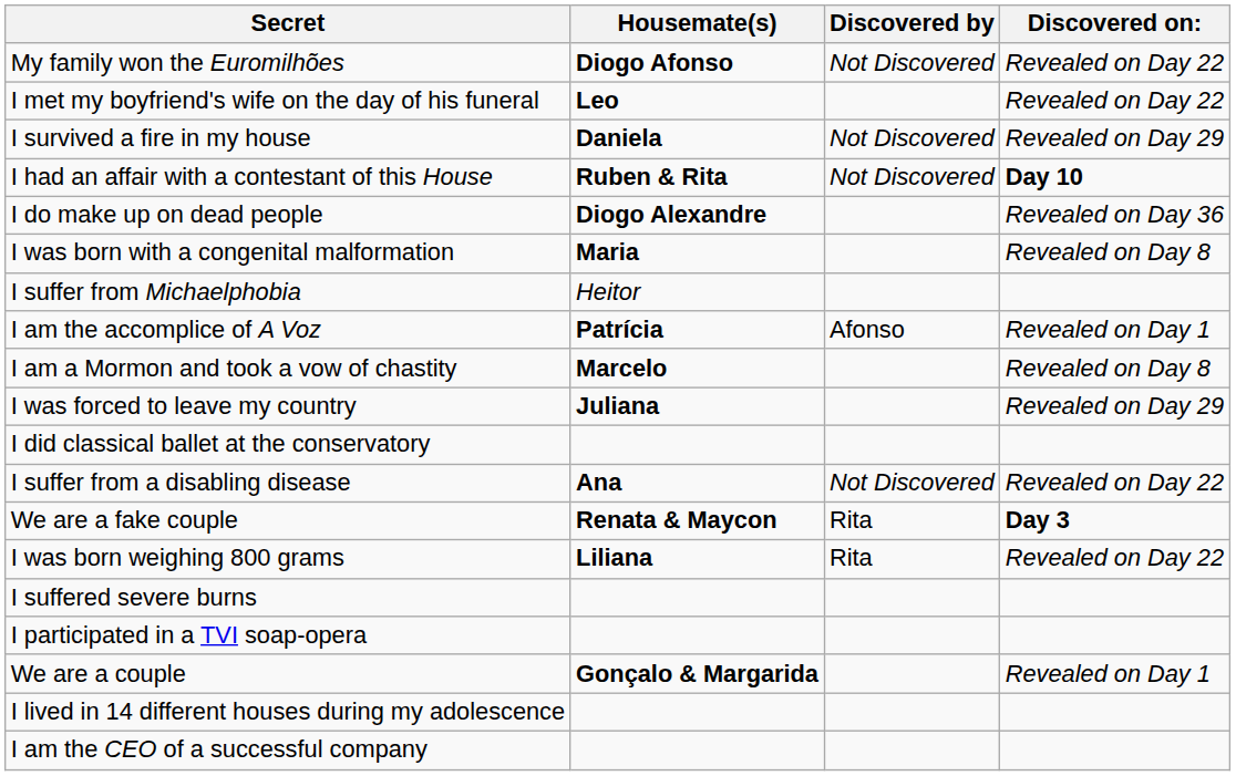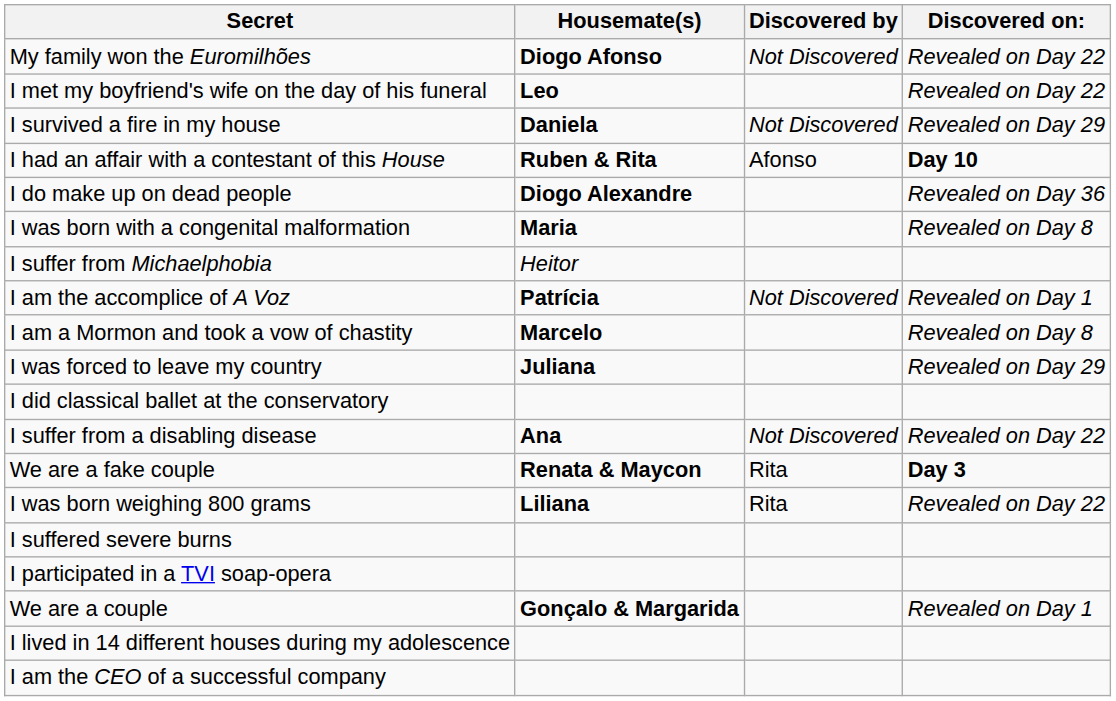 <table class="wikitable">
 <tr>
 <th>Secret</th>
 <th>Housemate(s)</th>
 <th>Discovered by</th>
 <th>Discovered on:</th>
 </tr>
 <tr>
 <td>My family won the <em>Euromilhões</em></td>
 <td><strong>Diogo Afonso</strong></td>
 <td><em>Not Discovered</em></td>
 <td><em>Revealed on Day 22</em></td>
 </tr>
 <tr>
 <td>I met my boyfriend's wife on the day of his funeral</td>
 <td><strong>Leo</strong></td>
 <td></td>
 <td><em>Revealed on Day 22</em></td>
 </tr>
 <tr>
 <td>I survived a fire in my house</td>
 <td><strong>Daniela</strong></td>
 <td><em>Not Discovered</em></td>
 <td><em>Revealed on Day 29</em></td>
 </tr>
 <tr>
 <td>I had an affair with a contestant of this <em>House</em></td>
 <td><strong>Ruben & Rita</strong></td>
-<td><em>Not Discovered</em></td>
+<td>Afonso</td>
 <td><strong>Day 10</strong></td>
 </tr>
 <tr>
 <td>I do make up on dead people</td>
 <td><strong>Diogo Alexandre</strong></td>
 <td></td>
 <td><em>Revealed on Day 36</em></td>
 </tr>
 <tr>
 <td>I was born with a congenital malformation</td>
 <td><strong>Maria</strong></td>
 <td></td>
 <td><em>Revealed on Day 8</em></td>
 </tr>
 <tr>
 <td>I suffer from <em>Michaelphobia</em></td>
 <td><em>Heitor</em></td>
 <td></td>
 <td></td>
 </tr>
 <tr>
 <td>I am the accomplice of <em>A Voz</em></td>
 <td><strong>Patrícia</strong></td>
-<td>Afonso</td>
+<td><em>Not Discovered</em></td>
 <td><em>Revealed on Day 1</em></td>
 </tr>
 <tr>
 <td>I am a Mormon and took a vow of chastity</td>
 <td><strong>Marcelo</strong></td>
 <td></td>
 <td><em>Revealed on Day 8</em></td>
 </tr>
 <tr>
 <td>I was forced to leave my country</td>
 <td><strong>Juliana</strong></td>
 <td></td>
 <td><em>Revealed on Day 29</em></td>
 </tr>
 <tr>
 <td>I did classical ballet at the conservatory</td>
 <td></td>
 <td></td>
 <td></td>
 </tr>
 <tr>
 <td>I suffer from a disabling disease</td>
 <td><strong>Ana</strong></td>
 <td><em>Not Discovered</em></td>
 <td><em>Revealed on Day 22</em></td>
 </tr>
 <tr>
 <td>We are a fake couple</td>
 <td><strong>Renata & Maycon</strong></td>
 <td>Rita</td>
 <td><strong>Day 3</strong></td>
 </tr>
 <tr>
 <td>I was born weighing 800 grams</td>
 <td><strong>Liliana</strong></td>
 <td>Rita</td>
 <td><em>Revealed on Day 22</em></td>
 </tr>
 <tr>
 <td>I suffered severe burns</td>
 <td></td>
 <td></td>
 <td></td>
 </tr>
 <tr>
 <td>I participated in a <a href='#'>TVI</a> soap-opera</td>
 <td></td>
 <td></td>
 <td></td>
 </tr>
 <tr>
 <td>We are a couple</td>
 <td><strong>Gonçalo & Margarida</strong></td>
 <td></td>
 <td><em>Revealed on Day 1</em></td>
 </tr>
 <tr>
 <td>I lived in 14 different houses during my adolescence</td>
 <td></td>
 <td></td>
 <td></td>
 </tr>
 <tr>
 <td>I am the <em>CEO</em> of a successful company</td>
 <td></td>
 <td></td>
 <td></td>
 </tr>
 </table>
